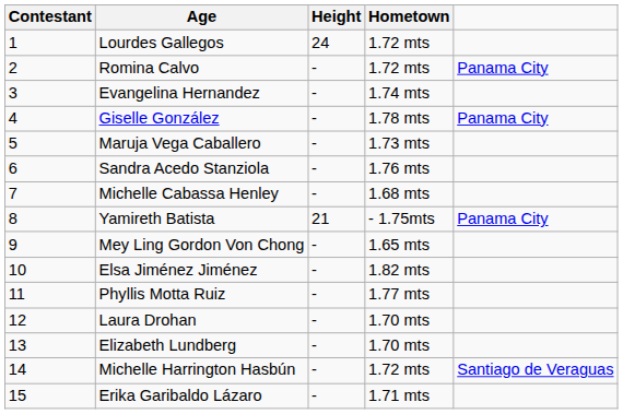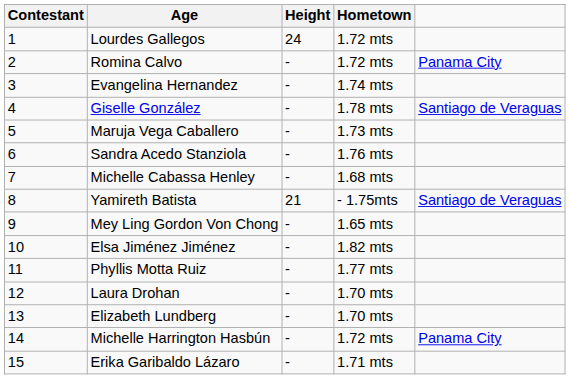 <table class="sortable wikitable">
 <tr>
 <th>Contestant</th>
 <th>Age</th>
 <th>Height</th>
 <th>Hometown</th>
 </tr>
 <tr>
 <td>1</td>
 <td>Lourdes Gallegos</td>
 <td>24</td>
 <td>1.72 mts</td>
 <td></td>
 </tr>
 <tr>
 <td>2</td>
 <td>Romina Calvo</td>
 <td>-</td>
 <td>1.72 mts</td>
 <td><a href='#'>Panama City</a></td>
 </tr>
 <tr>
 <td>3</td>
 <td>Evangelina Hernandez</td>
 <td>-</td>
 <td>1.74 mts</td>
 <td></td>
 </tr>
 <tr>
 <td>4</td>
 <td><a href='#'>Giselle González</a></td>
 <td>-</td>
 <td>1.78 mts</td>
-<td><a href='#'>Panama City</a></td>
+<td><a href='#'>Santiago de Veraguas</a></td>
 </tr>
 <tr>
 <td>5</td>
 <td>Maruja Vega Caballero</td>
 <td>-</td>
 <td>1.73 mts</td>
 <td></td>
 </tr>
 <tr>
 <td>6</td>
 <td>Sandra Acedo Stanziola</td>
 <td>-</td>
 <td>1.76 mts</td>
 <td></td>
 </tr>
 <tr>
 <td>7</td>
 <td>Michelle Cabassa Henley</td>
 <td>-</td>
 <td>1.68 mts</td>
 <td></td>
 </tr>
 <tr>
 <td>8</td>
 <td>Yamireth Batista</td>
 <td>21</td>
 <td>- 1.75mts</td>
-<td><a href='#'>Panama City</a></td>
+<td><a href='#'>Santiago de Veraguas</a></td>
 </tr>
 <tr>
 <td>9</td>
 <td>Mey Ling Gordon Von Chong</td>
 <td>-</td>
 <td>1.65 mts</td>
 <td></td>
 </tr>
 <tr>
 <td>10</td>
 <td>Elsa Jiménez Jiménez</td>
 <td>-</td>
 <td>1.82 mts</td>
 <td></td>
 </tr>
 <tr>
 <td>11</td>
 <td>Phyllis Motta Ruiz</td>
 <td>-</td>
 <td>1.77 mts</td>
 <td></td>
 </tr>
 <tr>
 <td>12</td>
 <td>Laura Drohan</td>
 <td>-</td>
 <td>1.70 mts</td>
 <td></td>
 </tr>
 <tr>
 <td>13</td>
 <td>Elizabeth Lundberg</td>
 <td>-</td>
 <td>1.70 mts</td>
 <td></td>
 </tr>
 <tr>
 <td>14</td>
 <td>Michelle Harrington Hasbún</td>
 <td>-</td>
 <td>1.72 mts</td>
-<td><a href='#'>Santiago de Veraguas</a></td>
+<td><a href='#'>Panama City</a></td>
 </tr>
 <tr>
 <td>15</td>
 <td>Erika Garibaldo Lázaro</td>
 <td>-</td>
 <td>1.71 mts</td>
 <td></td>
 </tr>
 </table>
